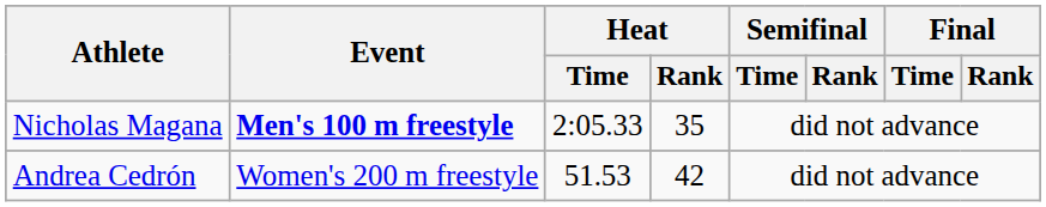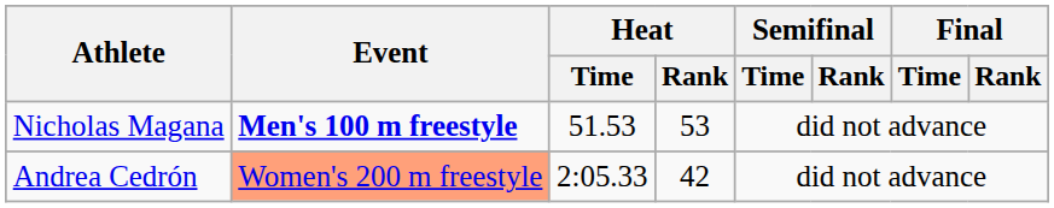 <table class=wikitable style="font-size:90%">
 <tr>
 <th rowspan="2">Athlete</th>
 <th rowspan="2">Event</th>
 <th colspan="2">Heat</th>
 <th colspan="2">Semifinal</th>
 <th colspan="2">Final</th>
 </tr>
 <tr style="font-size:95%">
 <th>Time</th>
 <th>Rank</th>
 <th>Time</th>
 <th>Rank</th>
 <th>Time</th>
 <th>Rank</th>
 </tr>
 <tr align=center>
 <td align=left><a href='#'>Nicholas Magana</a></td>
 <td align=left><strong><a href='#'>Men's 100 m freestyle</a></strong></td>
-<td>2:05.33</td>
-<td>35</td>
+<td>51.53</td>
+<td>53</td>
 <td colspan=4>did not advance</td>
 </tr>
 <tr align=center>
 <td align=left><a href='#'>Andrea Cedrón</a></td>
-<td align=left><a href='#'>Women's 200 m freestyle</a></td>
-<td>51.53</td>
+<td align=left style="background: lightsalmon;"><a href='#'>Women's 200 m freestyle</a></td>
+<td>2:05.33</td>
 <td>42</td>
 <td colspan=4>did not advance</td>
 </tr>
 </table>
